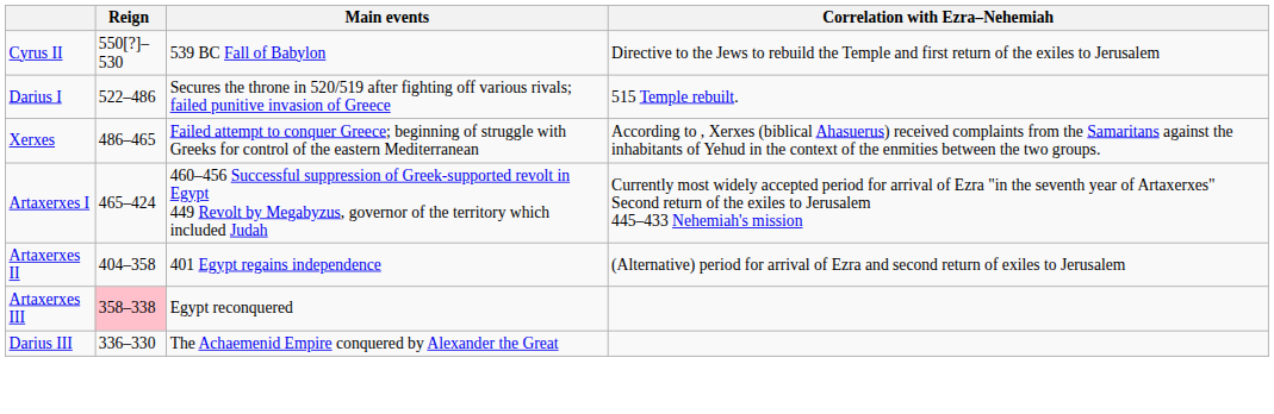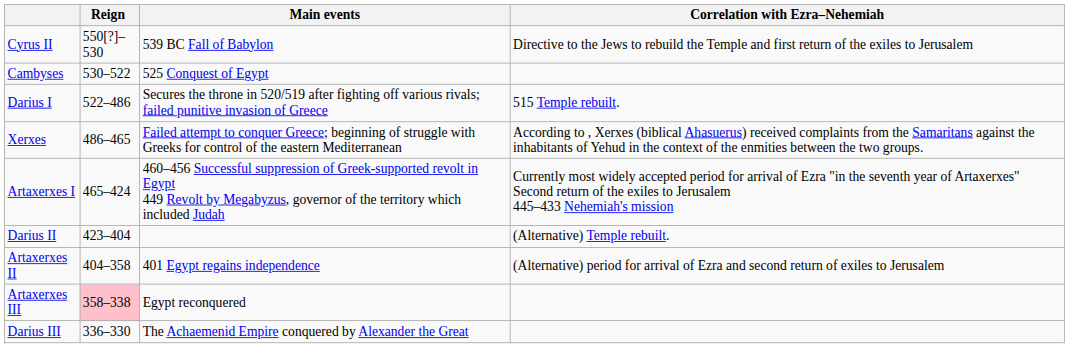 <table class="wikitable">
 <tr>
 <th></th>
 <th>Reign </th>
 <th>Main events</th>
 <th>Correlation with Ezra–Nehemiah</th>
 </tr>
 <tr>
 <td><a href='#'>Cyrus II</a></td>
 <td>550[?]–530</td>
 <td>539 BC <a href='#'>Fall of Babylon</a></td>
 <td>Directive to the Jews to rebuild the Temple and first return of the exiles to Jerusalem </td>
+</tr>
+<tr>
+<td><a href='#'>Cambyses</a></td>
+<td>530–522</td>
+<td>525 <a href='#'>Conquest of Egypt</a></td>
+<td></td>
 </tr>
 <tr>
 <td><a href='#'>Darius I</a></td>
 <td>522–486</td>
 <td>Secures the throne in 520/519 after fighting off various rivals; <a href='#'>failed punitive invasion of Greece</a></td>
 <td>515 <a href='#'>Temple rebuilt</a>.</td>
 </tr>
 <tr>
 <td><a href='#'>Xerxes</a></td>
 <td>486–465</td>
 <td><a href='#'>Failed attempt to conquer Greece</a>; beginning of struggle with Greeks for control of the eastern Mediterranean</td>
 <td>According to , Xerxes (biblical <a href='#'>Ahasuerus</a>) received complaints from the <a href='#'>Samaritans</a> against the inhabitants of Yehud in the context of the enmities between the two groups.</td>
 </tr>
 <tr>
 <td><a href='#'>Artaxerxes I</a></td>
 <td>465–424</td>
 <td>460–456 <a href='#'>Successful suppression of Greek-supported revolt in Egypt</a><br>449 <a href='#'>Revolt by Megabyzus</a>, governor of the territory which included <a href='#'>Judah</a></td>
 <td>Currently most widely accepted period for arrival of Ezra "in the seventh year of Artaxerxes"<br>Second return of the exiles to Jerusalem <br>445–433 <a href='#'>Nehemiah's mission</a> </td>
 </tr>
 <tr>
+<td><a href='#'>Darius II</a></td>
+<td>423–404</td>
+<td></td>
+<td>(Alternative) <a href='#'>Temple rebuilt</a>.</td>
+</tr>
+<tr>
 <td><a href='#'>Artaxerxes II</a></td>
 <td>404–358</td>
 <td>401 <a href='#'>Egypt regains independence</a></td>
 <td>(Alternative) period for arrival of Ezra and second return of exiles to Jerusalem </td>
 </tr>
 <tr>
 <td><a href='#'>Artaxerxes III</a></td>
 <td style="background: pink;">358–338</td>
 <td>Egypt reconquered</td>
 <td></td>
 </tr>
 <tr>
 <td><a href='#'>Darius III</a></td>
 <td>336–330</td>
 <td>The <a href='#'>Achaemenid Empire</a> conquered by <a href='#'>Alexander the Great</a></td>
 <td></td>
 </tr>
 </table>
